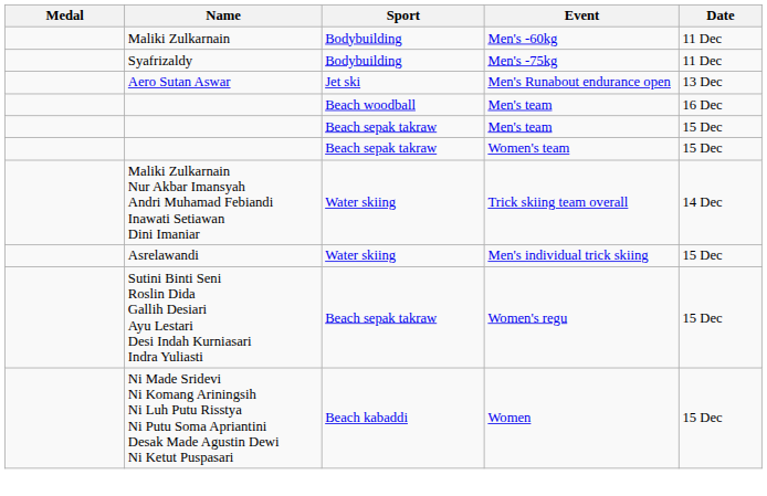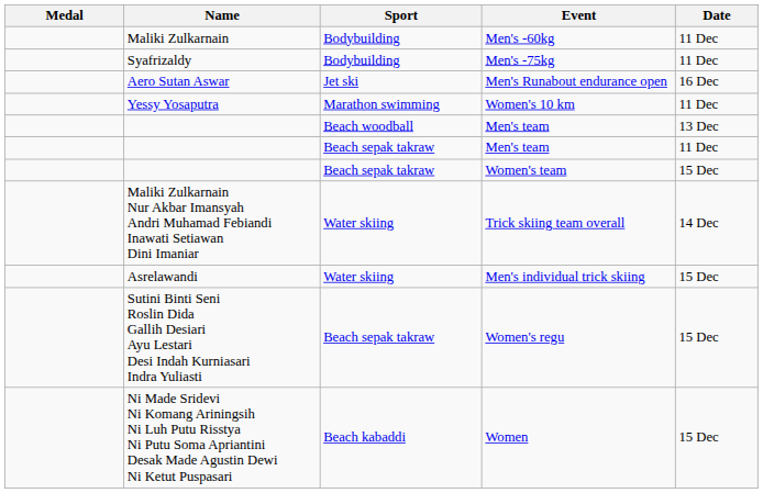 <table class="wikitable sortable" style="font-size:100%">
 <tr>
 <th width="150">Medal</th>
 <th width="250">Name</th>
 <th width="200">Sport</th>
 <th width="250">Event</th>
 <th width="100">Date</th>
 </tr>
 <tr>
 <td></td>
 <td>Maliki Zulkarnain</td>
 <td><a href='#'>Bodybuilding</a></td>
 <td><a href='#'>Men's -60kg</a></td>
 <td>11 Dec</td>
 </tr>
 <tr>
 <td></td>
 <td>Syafrizaldy</td>
 <td><a href='#'>Bodybuilding</a></td>
 <td><a href='#'>Men's -75kg</a></td>
 <td>11 Dec</td>
 </tr>
 <tr>
 <td></td>
 <td><a href='#'>Aero Sutan Aswar</a></td>
 <td><a href='#'>Jet ski</a></td>
 <td><a href='#'>Men's Runabout endurance open</a></td>
-<td>13 Dec</td>
+<td>16 Dec</td>
+</tr>
+<tr>
+<td></td>
+<td><a href='#'>Yessy Yosaputra</a></td>
+<td><a href='#'>Marathon swimming</a></td>
+<td><a href='#'>Women's 10 km</a></td>
+<td>11 Dec</td>
 </tr>
 <tr>
 <td></td>
 <td><br></td>
 <td><a href='#'>Beach woodball</a></td>
 <td><a href='#'>Men's team</a></td>
-<td>16 Dec</td>
+<td>13 Dec</td>
 </tr>
 <tr>
 <td></td>
 <td></td>
 <td><a href='#'>Beach sepak takraw</a></td>
 <td><a href='#'>Men's team</a></td>
-<td>15 Dec</td>
+<td>11 Dec</td>
 </tr>
 <tr>
 <td></td>
 <td></td>
 <td><a href='#'>Beach sepak takraw</a></td>
 <td><a href='#'>Women's team</a></td>
 <td>15 Dec</td>
 </tr>
 <tr>
 <td></td>
 <td>Maliki Zulkarnain<br>Nur Akbar Imansyah<br>Andri Muhamad Febiandi<br>Inawati Setiawan<br>Dini Imaniar</td>
 <td><a href='#'>Water skiing</a></td>
 <td><a href='#'>Trick skiing team overall</a></td>
 <td>14 Dec</td>
 </tr>
 <tr>
 <td></td>
 <td>Asrelawandi</td>
 <td><a href='#'>Water skiing</a></td>
 <td><a href='#'>Men's individual trick skiing</a></td>
 <td>15 Dec</td>
 </tr>
 <tr>
 <td></td>
 <td>Sutini Binti Seni<br>Roslin Dida<br>Gallih Desiari<br>Ayu Lestari<br>Desi Indah Kurniasari<br>Indra Yuliasti</td>
 <td><a href='#'>Beach sepak takraw</a></td>
 <td><a href='#'>Women's regu</a></td>
 <td>15 Dec</td>
 </tr>
 <tr>
 <td></td>
 <td>Ni Made Sridevi<br>Ni Komang Ariningsih<br>Ni Luh Putu Risstya<br>Ni Putu Soma Apriantini<br>Desak Made Agustin Dewi<br>Ni Ketut Puspasari</td>
 <td><a href='#'>Beach kabaddi</a></td>
 <td><a href='#'>Women</a></td>
 <td>15 Dec</td>
 </tr>
 </table>
